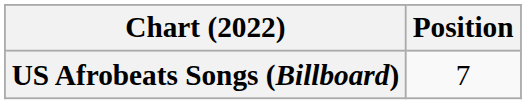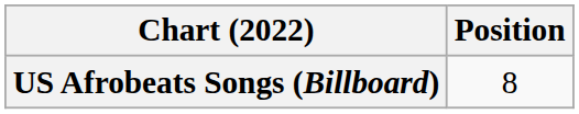 <table class="wikitable plainrowheaders" style="text-align:center">
 <tr>
 <th scope="col">Chart (2022)</th>
 <th scope="col">Position</th>
 </tr>
 <tr>
 <th scope="row">US Afrobeats Songs (<em>Billboard</em>)</th>
-<td>7</td>
+<td>8</td>
 </tr>
 </table>
